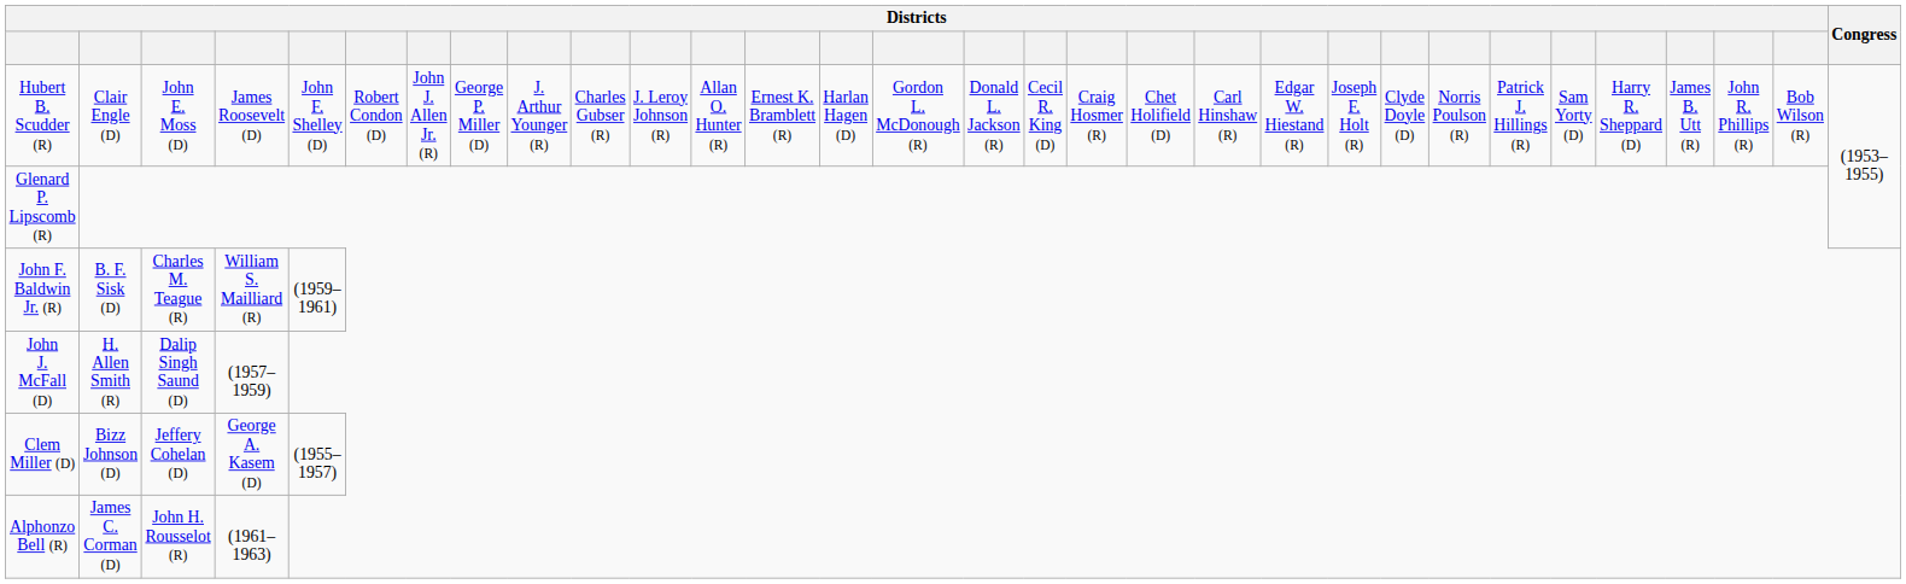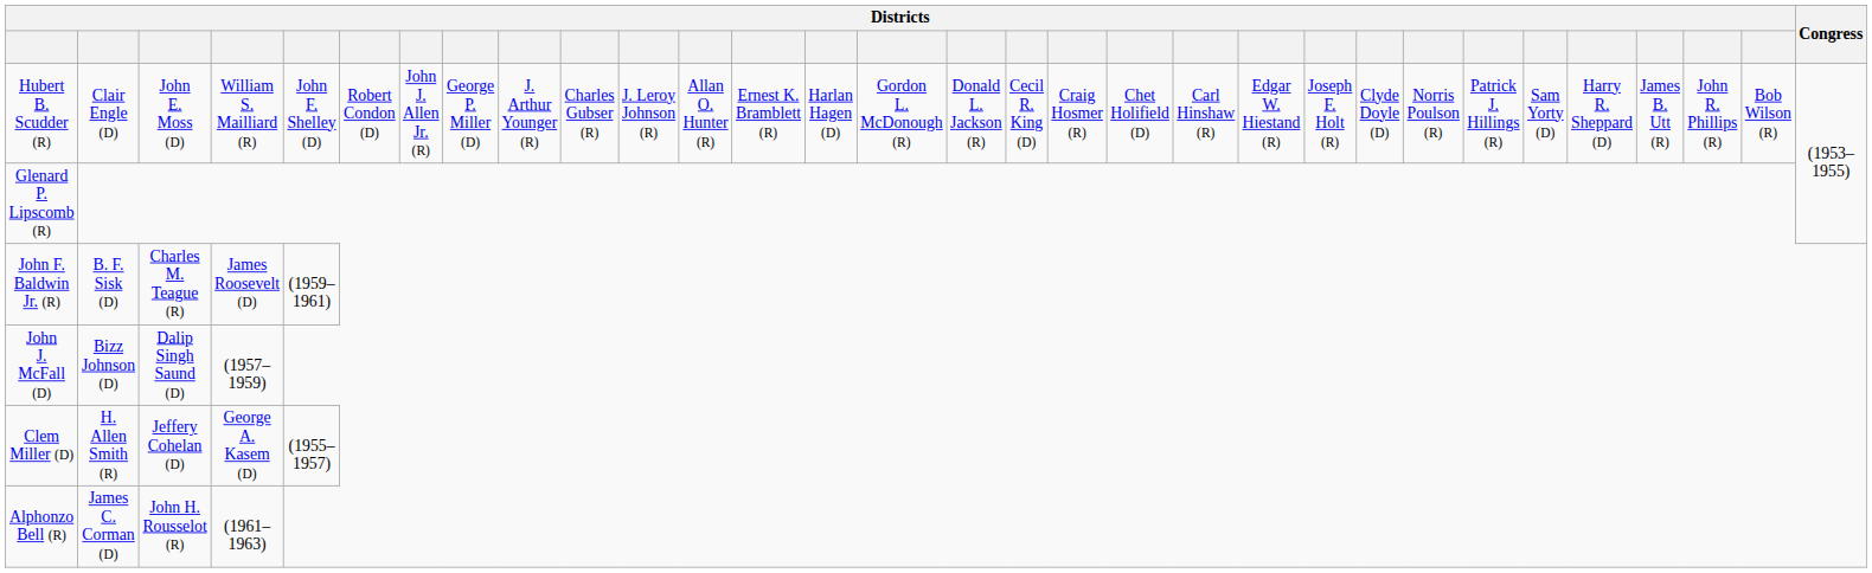 <table class=wikitable style="text-align:center">
 <tr>
 <th colspan=30>Districts</th>
 <th rowspan=2>Congress</th>
 </tr>
 <tr style="height:2em">
 <th></th>
 <th></th>
 <th></th>
 <th></th>
 <th></th>
 <th></th>
 <th></th>
 <th></th>
 <th></th>
 <th></th>
 <th></th>
 <th></th>
 <th></th>
 <th></th>
 <th></th>
 <th></th>
 <th></th>
 <th></th>
 <th></th>
 <th></th>
 <th></th>
 <th></th>
 <th></th>
 <th></th>
 <th></th>
 <th></th>
 <th></th>
 <th></th>
 <th></th>
 <th></th>
 </tr>
 <tr style="height:2em">
 <td><a href='#'>Hubert<br>B.<br>Scudder</a><br><small>(R)</small></td>
 <td><a href='#'>Clair<br>Engle</a><br><small>(D)</small></td>
 <td><a href='#'>John<br>E.<br>Moss</a><br><small>(D)</small></td>
-<td><a href='#'>James<br>Roosevelt</a><br><small>(D)</small></td>
+<td><a href='#'>William<br>S.<br>Mailliard</a><br><small>(R)</small></td>
 <td><a href='#'>John<br>F.<br>Shelley</a><br><small>(D)</small></td>
 <td><a href='#'>Robert<br>Condon</a><br><small>(D)</small></td>
 <td><a href='#'>John J.<br>Allen<br>Jr.</a> <small>(R)</small></td>
 <td><a href='#'>George<br>P.<br>Miller</a><br><small>(D)</small></td>
 <td><a href='#'>J.<br>Arthur<br>Younger</a><br><small>(R)</small></td>
 <td><a href='#'>Charles<br>Gubser</a><br><small>(R)</small></td>
 <td><a href='#'>J. Leroy<br>Johnson</a><br><small>(R)</small></td>
 <td><a href='#'>Allan O.<br>Hunter</a><br><small>(R)</small></td>
 <td><a href='#'>Ernest K.<br>Bramblett</a><br><small>(R)</small></td>
 <td><a href='#'>Harlan<br>Hagen</a><br><small>(D)</small></td>
 <td><a href='#'>Gordon<br>L.<br>McDonough</a><br><small>(R)</small></td>
 <td><a href='#'>Donald<br>L.<br>Jackson</a><br><small>(R)</small></td>
 <td><a href='#'>Cecil<br>R.<br>King</a><br><small>(D)</small></td>
 <td><a href='#'>Craig<br>Hosmer</a><br><small>(R)</small></td>
 <td><a href='#'>Chet<br>Holifield</a><br><small>(D)</small></td>
 <td><a href='#'>Carl<br>Hinshaw</a><br><small>(R)</small></td>
 <td><a href='#'>Edgar W.<br>Hiestand</a><br><small>(R)</small></td>
 <td><a href='#'>Joseph<br>F.<br>Holt</a><br><small>(R)</small></td>
 <td><a href='#'>Clyde<br>Doyle</a><br><small>(D)</small></td>
 <td><a href='#'>Norris<br>Poulson</a> <small>(R)</small></td>
 <td><a href='#'>Patrick<br>J.<br>Hillings</a><br><small>(R)</small></td>
 <td><a href='#'>Sam<br>Yorty</a><br><small>(D)</small></td>
 <td><a href='#'>Harry<br>R.<br>Sheppard</a><br><small>(D)</small></td>
 <td><a href='#'>James<br>B.<br>Utt</a><br><small>(R)</small></td>
 <td><a href='#'>John<br>R.<br>Phillips</a><br><small>(R)</small></td>
 <td><a href='#'>Bob<br>Wilson</a><br><small>(R)</small></td>
 <td rowspan=2><strong></strong><br>(1953–1955)</td>
 </tr>
 <tr style="height:2em">
 <td><a href='#'>Glenard<br>P.<br>Lipscomb</a><br><small>(R)</small></td>
 </tr>
 <tr style="height:3em">
 <td><a href='#'>John F.<br>Baldwin<br>Jr.</a> <small>(R)</small></td>
 <td><a href='#'>B. F.<br>Sisk</a><br><small>(D)</small></td>
 <td><a href='#'>Charles<br>M.<br>Teague</a><br><small>(R)</small></td>
-<td><a href='#'>William<br>S.<br>Mailliard</a><br><small>(R)</small></td>
+<td><a href='#'>James<br>Roosevelt</a><br><small>(D)</small></td>
 <td><strong></strong><br>(1959–1961)</td>
 </tr>
 <tr style="height:3em">
 <td><a href='#'>John<br>J.<br>McFall</a><br><small>(D)</small></td>
-<td><a href='#'>H. Allen<br>Smith</a><br><small>(R)</small></td>
+<td><a href='#'>Bizz<br>Johnson</a><br><small>(D)</small></td>
 <td><a href='#'>Dalip<br>Singh<br>Saund</a><br><small>(D)</small></td>
 <td><strong></strong><br>(1957–1959)</td>
 </tr>
 <tr style="height:3em">
 <td><a href='#'>Clem<br>Miller</a> <small>(D)</small></td>
-<td><a href='#'>Bizz<br>Johnson</a><br><small>(D)</small></td>
+<td><a href='#'>H. Allen<br>Smith</a><br><small>(R)</small></td>
 <td><a href='#'>Jeffery<br>Cohelan</a><br><small>(D)</small></td>
 <td><a href='#'>George A.<br>Kasem</a> <small>(D)</small></td>
 <td><strong></strong><br>(1955–1957)</td>
 </tr>
 <tr style="height:3em">
 <td><a href='#'>Alphonzo<br>Bell</a> <small>(R)</small></td>
 <td><a href='#'>James C.<br>Corman</a> <small>(D)</small></td>
 <td><a href='#'>John H.<br>Rousselot</a> <small>(R)</small></td>
 <td><strong></strong><br>(1961–1963)</td>
 </tr>
 </table>
